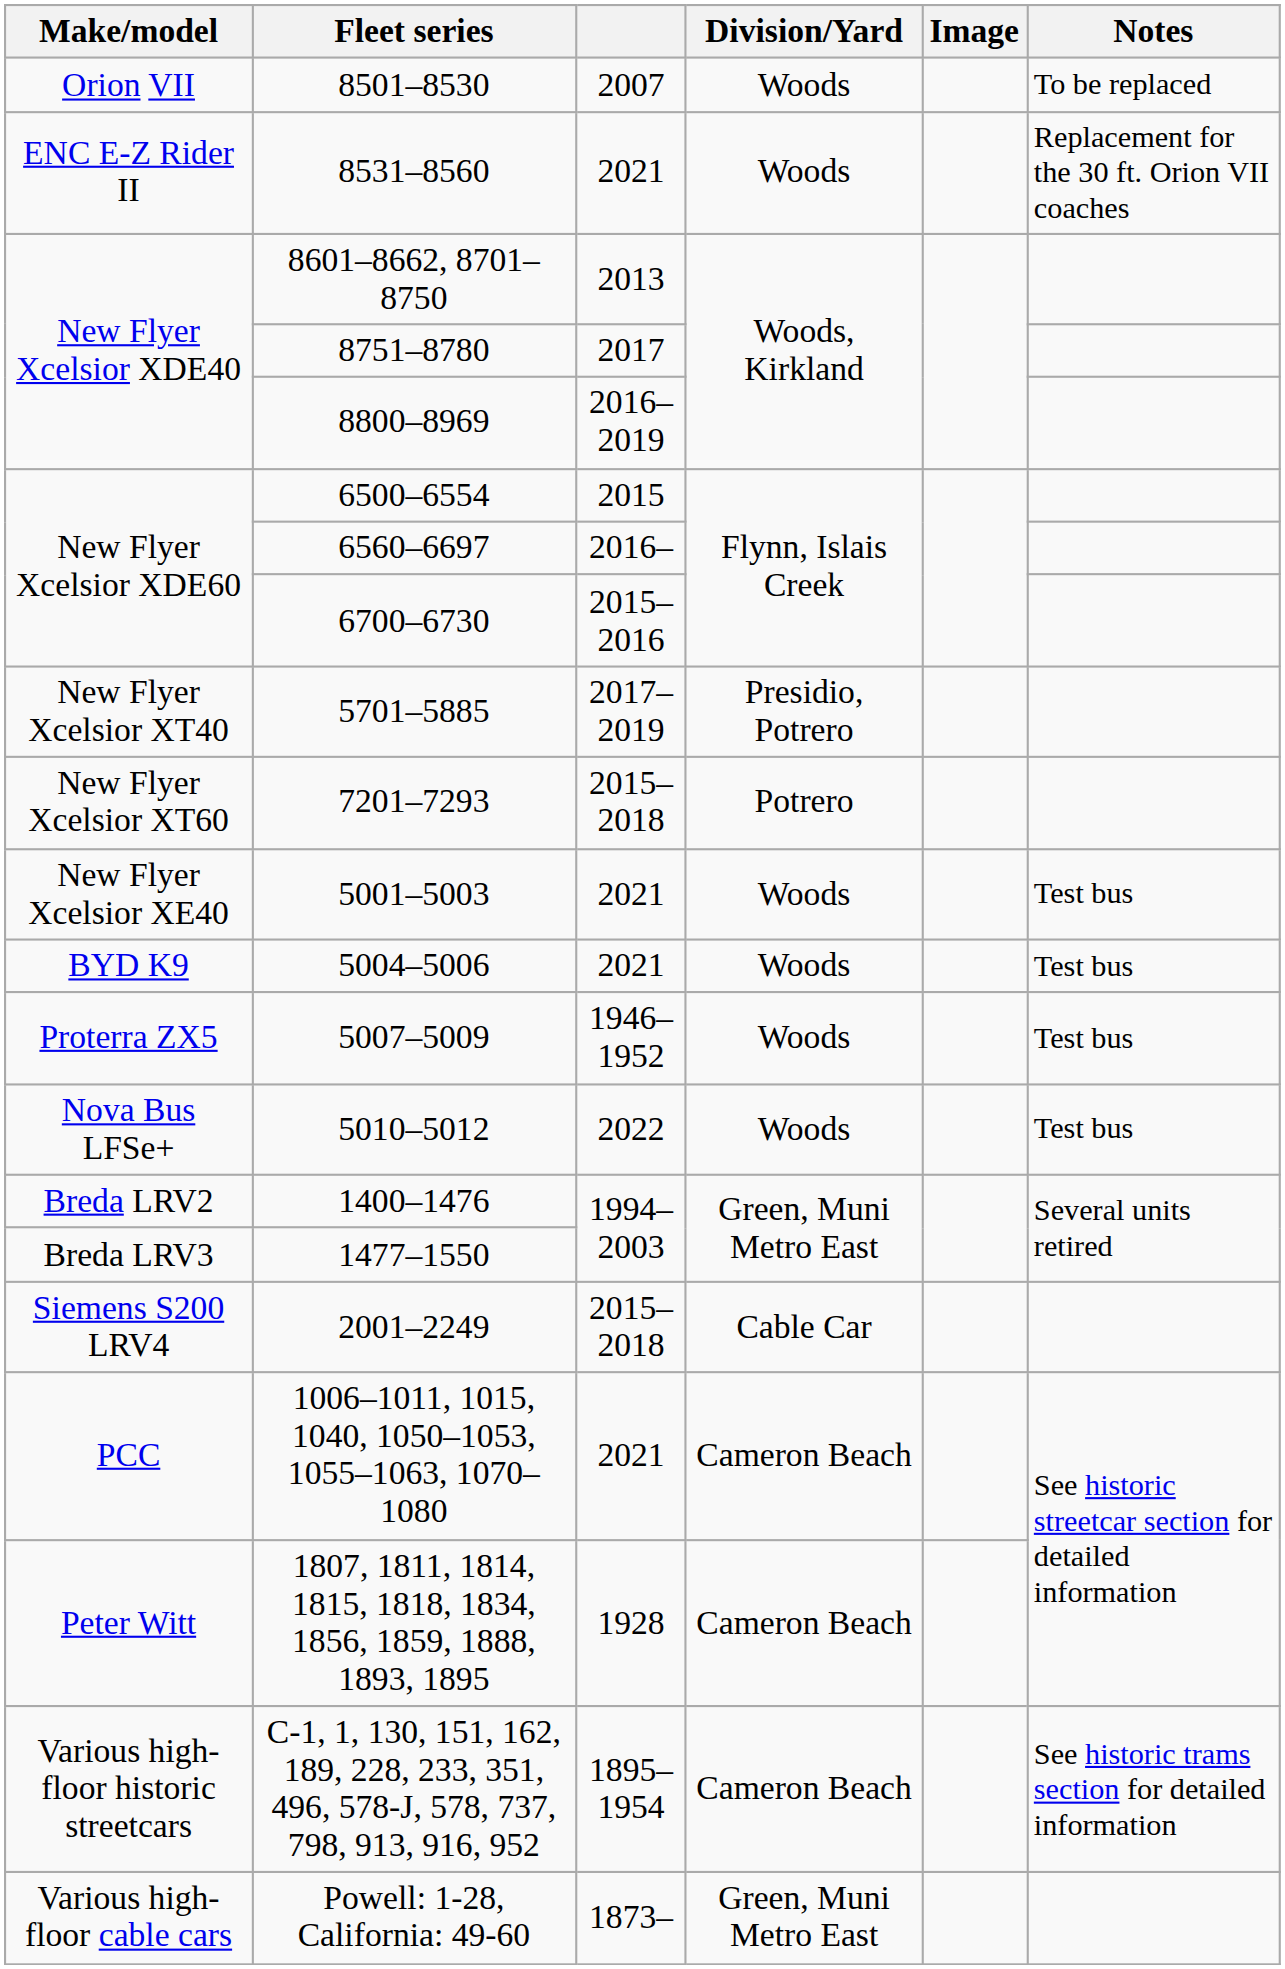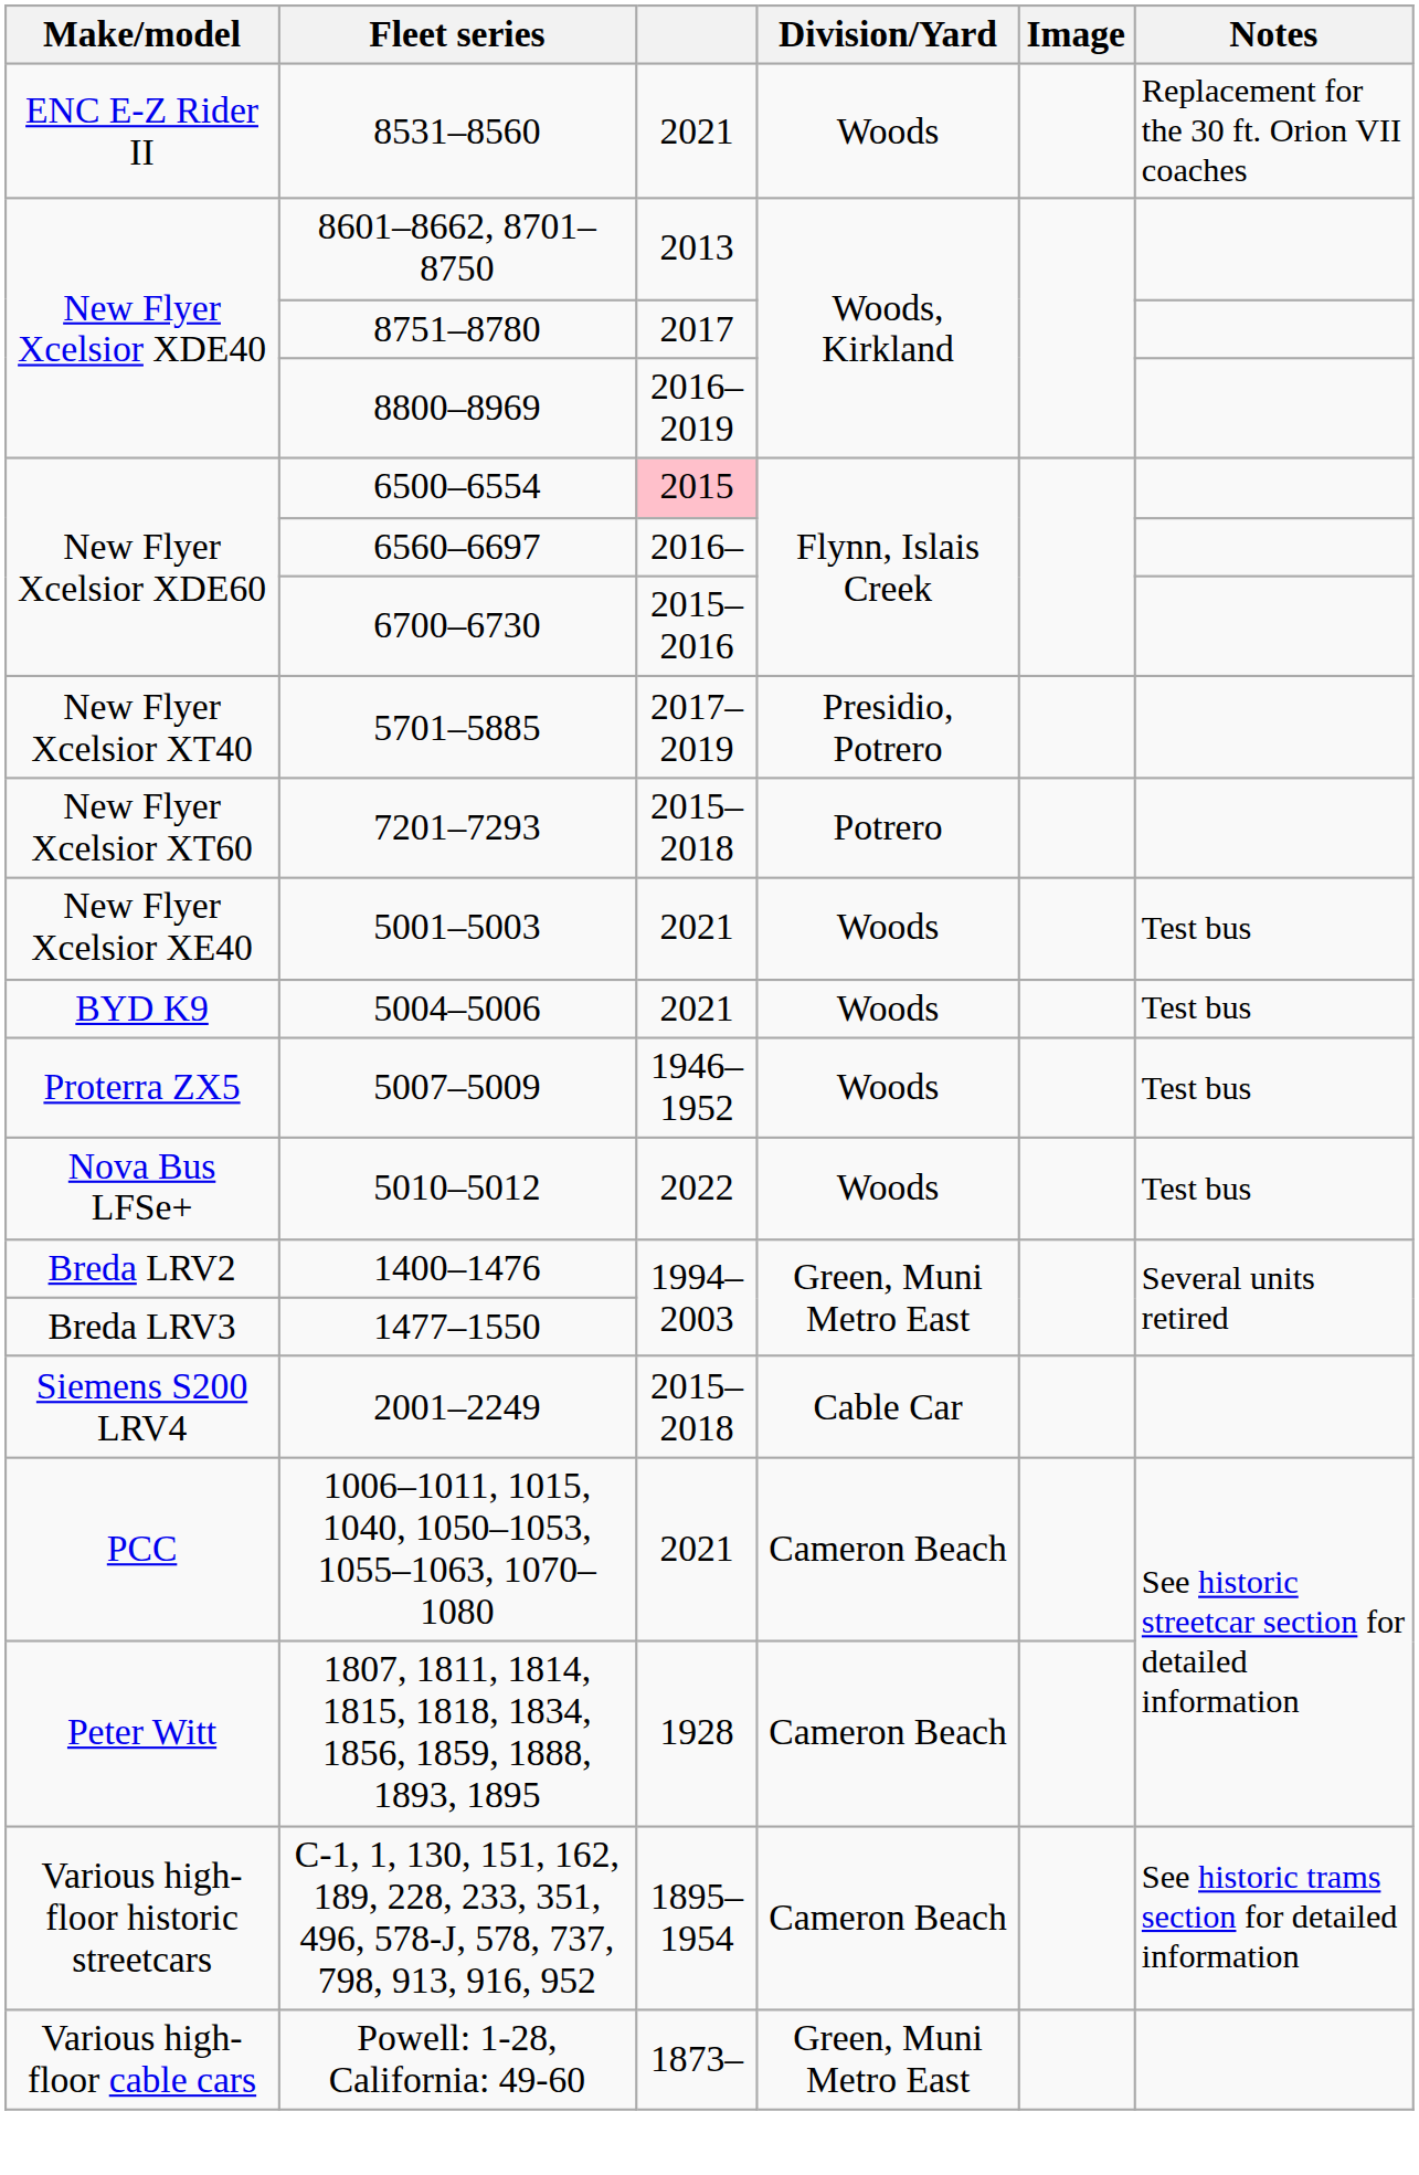 <table class="wikitable sticky-header" style="text-align:center">
 <tr>
 <th>Make/model</th>
 <th>Fleet series </th>
 <th></th>
 <th>Division/Yard</th>
 <th>Image</th>
 <th>Notes</th>
-</tr>
-<tr>
-<td><a href='#'>Orion</a> <a href='#'>VII</a><br></td>
-<td>8501–8530 </td>
-<td>2007</td>
-<td>Woods</td>
-<td></td>
-<td style="text-align:left;font-size:90%;">To be replaced</td>
 </tr>
 <tr>
 <td><a href='#'>ENC E-Z Rider</a> II<br></td>
 <td>8531–8560 </td>
 <td>2021</td>
 <td>Woods</td>
 <td></td>
 <td style="text-align:left;font-size:90%;">Replacement for the 30 ft. Orion VII coaches</td>
 </tr>
 <tr>
 <td rowspan="3"><a href='#'>New Flyer</a> <a href='#'>Xcelsior</a> XDE40<br></td>
 <td>8601–8662, 8701–8750 </td>
 <td>2013</td>
 <td rowspan="3">Woods, Kirkland</td>
 <td rowspan="3"></td>
 <td style="text-align:left;font-size:90%;"></td>
 </tr>
 <tr>
 <td>8751–8780 </td>
 <td>2017</td>
 <td></td>
 </tr>
 <tr>
 <td>8800–8969 </td>
 <td>2016–2019</td>
 <td></td>
 </tr>
 <tr>
 <td rowspan="3">New Flyer Xcelsior XDE60<br></td>
 <td>6500–6554 </td>
-<td>2015</td>
+<td style="background: pink;">2015</td>
 <td rowspan="3">Flynn, Islais Creek</td>
 <td rowspan="3"></td>
 <td style="text-align:left;font-size:90%;"></td>
 </tr>
 <tr>
 <td>6560–6697 </td>
 <td>2016–</td>
 <td></td>
 </tr>
 <tr>
 <td>6700–6730 </td>
 <td>2015–2016</td>
 <td></td>
 </tr>
 <tr>
 <td>New Flyer Xcelsior XT40<br></td>
 <td>5701–5885 </td>
 <td>2017–2019</td>
 <td>Presidio, Potrero</td>
 <td></td>
 <td style="text-align:left;font-size:90%;"></td>
 </tr>
 <tr>
 <td>New Flyer Xcelsior XT60<br></td>
 <td>7201–7293 </td>
 <td>2015–2018</td>
 <td>Potrero</td>
 <td></td>
 <td style="text-align:left;font-size:90%;"></td>
 </tr>
 <tr>
 <td>New Flyer Xcelsior XE40<br></td>
 <td>5001–5003 </td>
 <td>2021</td>
 <td>Woods</td>
 <td></td>
 <td style="text-align:left;font-size:90%;">Test bus</td>
 </tr>
 <tr>
 <td><a href='#'>BYD K9</a><br></td>
 <td>5004–5006 </td>
 <td>2021</td>
 <td>Woods</td>
 <td></td>
 <td style="text-align:left;font-size:90%;">Test bus</td>
 </tr>
 <tr>
 <td><a href='#'>Proterra ZX5</a><br></td>
 <td>5007–5009 </td>
 <td>1946–1952</td>
 <td>Woods</td>
 <td></td>
 <td style="text-align:left;font-size:90%;">Test bus</td>
 </tr>
 <tr>
 <td><a href='#'>Nova Bus</a> LFSe+<br></td>
 <td>5010–5012 </td>
 <td>2022</td>
 <td>Woods</td>
 <td></td>
 <td style="text-align:left;font-size:90%;">Test bus</td>
 </tr>
 <tr>
 <td><a href='#'>Breda</a> LRV2<br></td>
 <td>1400–1476 </td>
 <td rowspan="2">1994–2003</td>
 <td rowspan="2">Green, Muni Metro East</td>
 <td rowspan="2"></td>
 <td rowspan="2" style="text-align:left;font-size:90%;">Several units retired</td>
 </tr>
 <tr>
 <td>Breda LRV3<br></td>
 <td>1477–1550 </td>
 </tr>
 <tr>
 <td><a href='#'>Siemens S200</a> LRV4<br></td>
 <td>2001–2249 </td>
 <td>2015–2018</td>
 <td>Cable Car</td>
 <td></td>
 <td style="text-align:left;font-size:90%;"></td>
 </tr>
 <tr>
 <td><a href='#'>PCC</a><br></td>
 <td>1006–1011, 1015, 1040, 1050–1053, 1055–1063, 1070–1080 </td>
 <td>2021</td>
 <td>Cameron Beach</td>
 <td></td>
 <td rowspan="2" style="text-align:left;font-size:90%;">See <a href='#'>historic streetcar section</a> for detailed information</td>
 </tr>
 <tr>
 <td><a href='#'>Peter Witt</a><br></td>
 <td>1807, 1811, 1814, 1815, 1818, 1834, 1856, 1859, 1888, 1893, 1895 </td>
 <td>1928</td>
 <td>Cameron Beach</td>
 <td></td>
 </tr>
 <tr>
 <td>Various high-floor historic streetcars</td>
 <td>C-1, 1, 130, 151, 162, 189, 228, 233, 351, 496, 578-J, 578, 737, 798, 913, 916, 952 </td>
 <td>1895–1954</td>
 <td>Cameron Beach</td>
 <td></td>
 <td style="text-align:left;font-size:90%;">See <a href='#'>historic trams section</a> for detailed information</td>
 </tr>
 <tr>
 <td>Various high-floor <a href='#'>cable cars</a></td>
 <td>Powell: 1-28, California: 49-60 </td>
 <td>1873–</td>
 <td>Green, Muni Metro East</td>
 <td></td>
 <td style="text-align:left;font-size:90%;"></td>
 </tr>
 </table>
